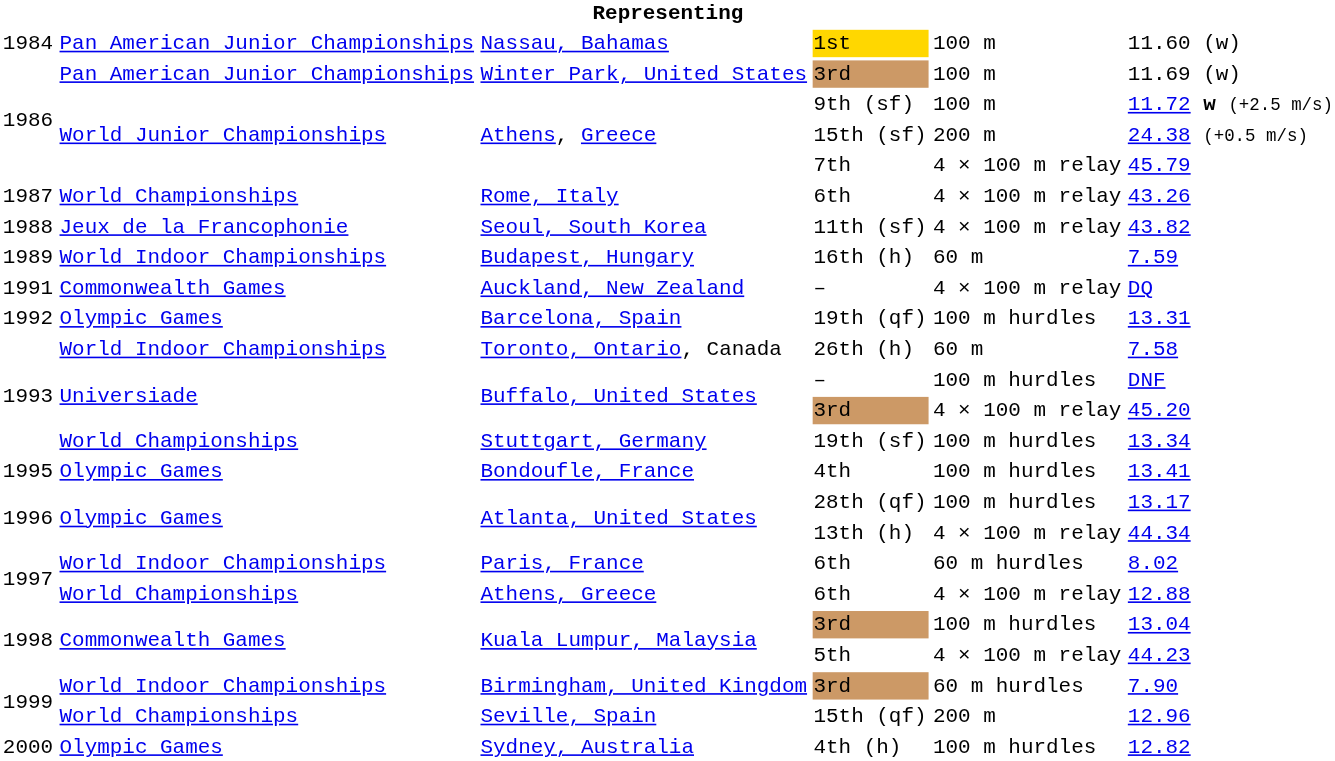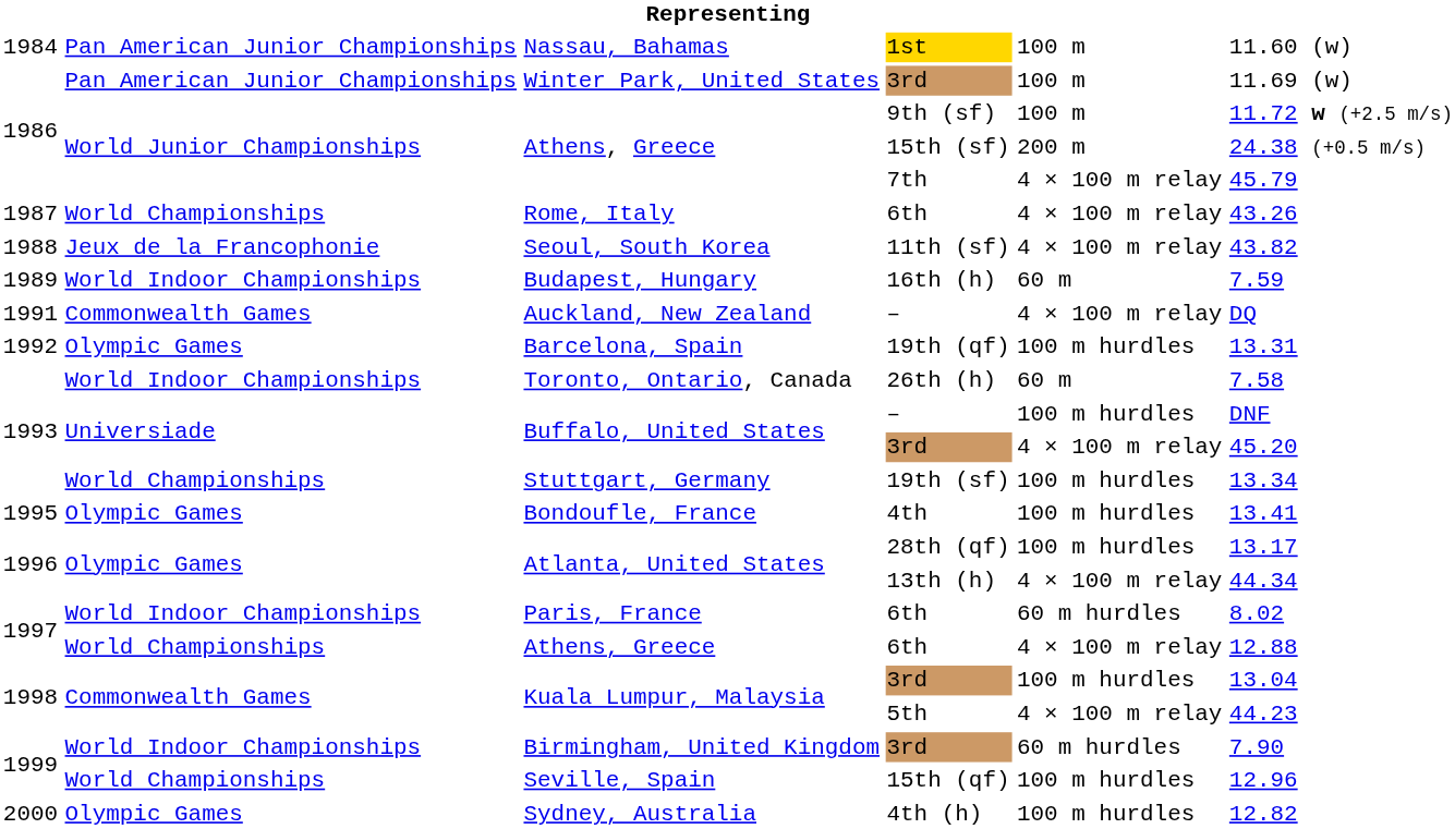 <table>
 <tr>
 <th colspan="6">Representing </th>
 </tr>
 <tr>
 <td>1984</td>
 <td><a href='#'>Pan American Junior Championships</a></td>
 <td><a href='#'>Nassau, Bahamas</a></td>
 <td bgcolor=gold>1st</td>
 <td>100 m</td>
 <td>11.60 (w)</td>
 </tr>
 <tr>
 <td rowspan=4>1986</td>
 <td><a href='#'>Pan American Junior Championships</a></td>
 <td><a href='#'>Winter Park, United States</a></td>
 <td bgcolor=cc9966>3rd</td>
 <td>100 m</td>
 <td>11.69 (w)</td>
 </tr>
 <tr>
 <td rowspan=3><a href='#'>World Junior Championships</a></td>
 <td rowspan=3><a href='#'>Athens</a>, <a href='#'>Greece</a></td>
 <td>9th (sf)</td>
 <td>100 m</td>
 <td><a href='#'>11.72</a> <strong>w</strong> <small>(+2.5 m/s)</small></td>
 </tr>
 <tr>
 <td>15th (sf)</td>
 <td>200 m</td>
 <td><a href='#'>24.38</a> <small>(+0.5 m/s)</small></td>
 </tr>
 <tr>
 <td>7th</td>
 <td>4 × 100 m relay</td>
 <td><a href='#'>45.79</a></td>
 </tr>
 <tr>
 <td>1987</td>
 <td><a href='#'>World Championships</a></td>
 <td><a href='#'>Rome, Italy</a></td>
 <td>6th</td>
 <td>4 × 100 m relay</td>
 <td><a href='#'>43.26</a></td>
 </tr>
 <tr>
 <td>1988</td>
 <td><a href='#'>Jeux de la Francophonie</a></td>
 <td><a href='#'>Seoul, South Korea</a></td>
 <td>11th (sf)</td>
 <td>4 × 100 m relay</td>
 <td><a href='#'>43.82</a></td>
 </tr>
 <tr>
 <td>1989</td>
 <td><a href='#'>World Indoor Championships</a></td>
 <td><a href='#'>Budapest, Hungary</a></td>
 <td>16th (h)</td>
 <td>60 m</td>
 <td><a href='#'>7.59</a></td>
 </tr>
 <tr>
 <td>1991</td>
 <td><a href='#'>Commonwealth Games</a></td>
 <td><a href='#'>Auckland, New Zealand</a></td>
 <td>–</td>
 <td>4 × 100 m relay</td>
 <td><a href='#'>DQ</a></td>
 </tr>
 <tr>
 <td>1992</td>
 <td><a href='#'>Olympic Games</a></td>
 <td><a href='#'>Barcelona, Spain</a></td>
 <td>19th (qf)</td>
 <td>100 m hurdles</td>
 <td><a href='#'>13.31</a></td>
 </tr>
 <tr>
 <td rowspan=4>1993</td>
 <td><a href='#'>World Indoor Championships</a></td>
 <td><a href='#'>Toronto, Ontario</a>, Canada</td>
 <td>26th (h)</td>
 <td>60 m</td>
 <td><a href='#'>7.58</a></td>
 </tr>
 <tr>
 <td rowspan=2><a href='#'>Universiade</a></td>
 <td rowspan=2><a href='#'>Buffalo, United States</a></td>
 <td>–</td>
 <td>100 m hurdles</td>
 <td><a href='#'>DNF</a></td>
 </tr>
 <tr>
 <td bgcolor=cc9966>3rd</td>
 <td>4 × 100 m relay</td>
 <td><a href='#'>45.20</a></td>
 </tr>
 <tr>
 <td><a href='#'>World Championships</a></td>
 <td><a href='#'>Stuttgart, Germany</a></td>
 <td>19th (sf)</td>
 <td>100 m hurdles</td>
 <td><a href='#'>13.34</a></td>
 </tr>
 <tr>
 <td>1995</td>
 <td><a href='#'>Olympic Games</a></td>
 <td><a href='#'>Bondoufle, France</a></td>
 <td>4th</td>
 <td>100 m hurdles</td>
 <td><a href='#'>13.41</a></td>
 </tr>
 <tr>
 <td rowspan=2>1996</td>
 <td rowspan=2><a href='#'>Olympic Games</a></td>
 <td rowspan=2><a href='#'>Atlanta, United States</a></td>
 <td>28th (qf)</td>
 <td>100 m hurdles</td>
 <td><a href='#'>13.17</a></td>
 </tr>
 <tr>
 <td>13th (h)</td>
 <td>4 × 100 m relay</td>
 <td><a href='#'>44.34</a></td>
 </tr>
 <tr>
 <td rowspan=2>1997</td>
 <td><a href='#'>World Indoor Championships</a></td>
 <td><a href='#'>Paris, France</a></td>
 <td>6th</td>
 <td>60 m hurdles</td>
 <td><a href='#'>8.02</a></td>
 </tr>
 <tr>
 <td><a href='#'>World Championships</a></td>
 <td><a href='#'>Athens, Greece</a></td>
 <td>6th</td>
 <td>4 × 100 m relay</td>
 <td><a href='#'>12.88</a></td>
 </tr>
 <tr>
 <td rowspan=2>1998</td>
 <td rowspan=2><a href='#'>Commonwealth Games</a></td>
 <td rowspan=2><a href='#'>Kuala Lumpur, Malaysia</a></td>
 <td bgcolor=cc9966>3rd</td>
 <td>100 m hurdles</td>
 <td><a href='#'>13.04</a></td>
 </tr>
 <tr>
 <td>5th</td>
 <td>4 × 100 m relay</td>
 <td><a href='#'>44.23</a></td>
 </tr>
 <tr>
 <td rowspan=2>1999</td>
 <td><a href='#'>World Indoor Championships</a></td>
 <td><a href='#'>Birmingham, United Kingdom</a></td>
 <td bgcolor=cc9966>3rd</td>
 <td>60 m hurdles</td>
 <td><a href='#'>7.90</a></td>
 </tr>
 <tr>
 <td><a href='#'>World Championships</a></td>
 <td><a href='#'>Seville, Spain</a></td>
 <td>15th (qf)</td>
-<td>200 m</td>
+<td>100 m hurdles</td>
 <td><a href='#'>12.96</a></td>
 </tr>
 <tr>
 <td>2000</td>
 <td><a href='#'>Olympic Games</a></td>
 <td><a href='#'>Sydney, Australia</a></td>
 <td>4th (h)</td>
 <td>100 m hurdles</td>
 <td><a href='#'>12.82</a></td>
 </tr>
 </table>
